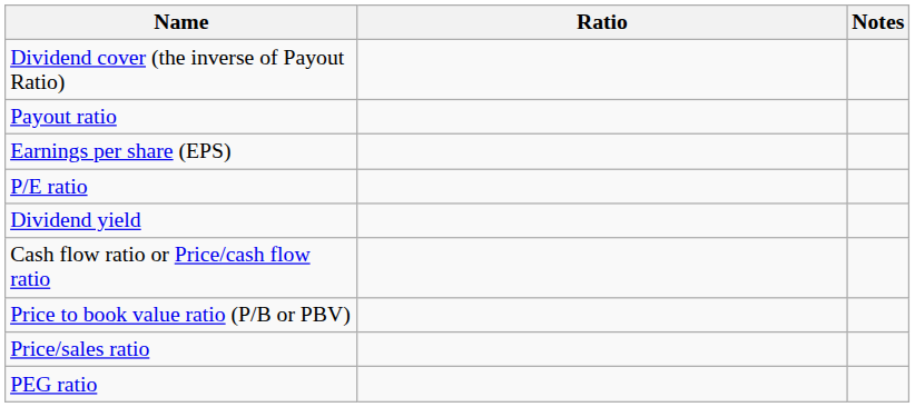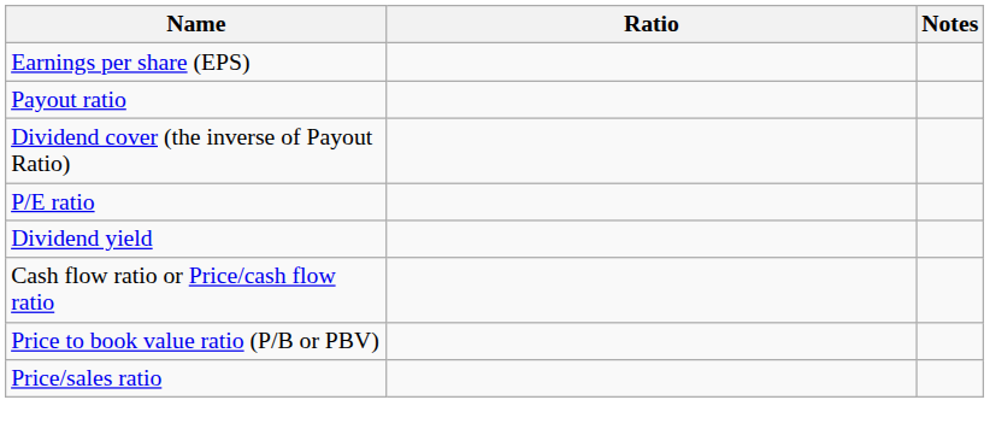 <table class="wikitable">
 <tr>
 <th scope="col" style="width: 250px;">Name</th>
 <th scope="col" style="width: 350px;">Ratio</th>
 <th>Notes</th>
 </tr>
 <tr>
-<td><a href='#'>Dividend cover</a> (the inverse of Payout Ratio)</td>
+<td><a href='#'>Earnings per share</a> (EPS)</td>
 <td></td>
 <td></td>
 </tr>
 <tr>
 <td><a href='#'>Payout ratio</a></td>
 <td></td>
 <td></td>
 </tr>
 <tr>
-<td><a href='#'>Earnings per share</a> (EPS)</td>
+<td><a href='#'>Dividend cover</a> (the inverse of Payout Ratio)</td>
 <td></td>
 <td></td>
 </tr>
 <tr>
 <td><a href='#'>P/E ratio</a></td>
 <td></td>
 <td></td>
 </tr>
 <tr>
 <td><a href='#'>Dividend yield</a></td>
 <td></td>
 <td></td>
 </tr>
 <tr>
 <td>Cash flow ratio or <a href='#'>Price/cash flow ratio</a></td>
 <td></td>
 <td></td>
 </tr>
 <tr>
 <td><a href='#'>Price to book value ratio</a> (P/B or PBV)</td>
 <td></td>
 <td></td>
 </tr>
 <tr>
 <td><a href='#'>Price/sales ratio</a></td>
 <td></td>
 <td></td>
 </tr>
-<tr>
-<td><a href='#'>PEG ratio</a></td>
-<td></td>
-<td></td>
-</tr>
 </table>
